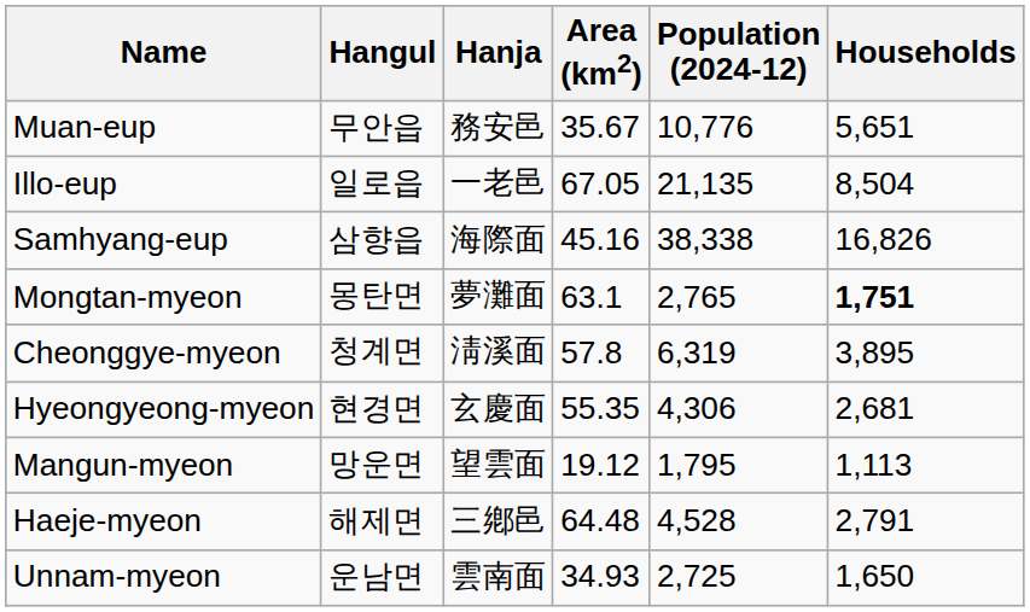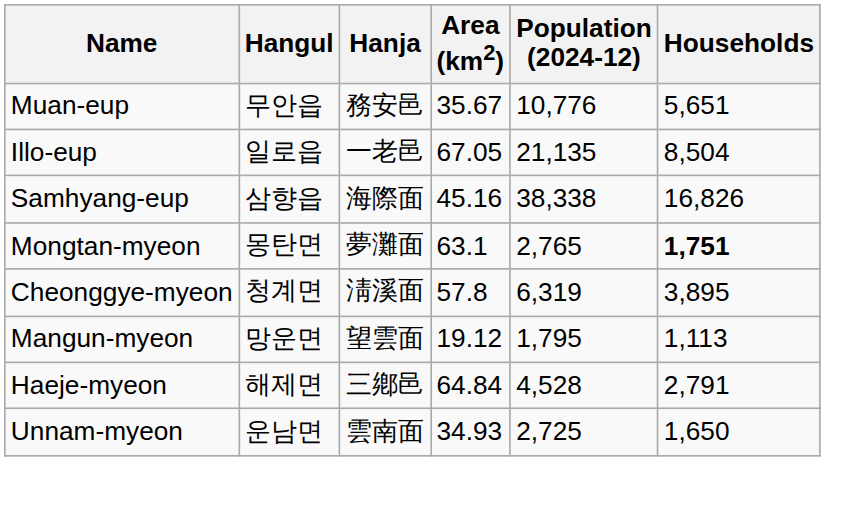 <table class="wikitable">
 <tr>
 <th>Name</th>
 <th>Hangul</th>
 <th>Hanja</th>
 <th>Area<br> (km<sup>2</sup>)</th>
 <th>Population<br> (2024-12)</th>
 <th>Households</th>
 </tr>
 <tr>
 <td>Muan-eup</td>
 <td>무안읍</td>
 <td>務安邑</td>
 <td>35.67</td>
 <td>10,776</td>
 <td>5,651</td>
 </tr>
 <tr>
 <td>Illo-eup</td>
 <td>일로읍</td>
 <td>一老邑</td>
 <td>67.05</td>
 <td>21,135</td>
 <td>8,504</td>
 </tr>
 <tr>
 <td>Samhyang-eup</td>
 <td>삼향읍</td>
 <td>海際面</td>
 <td>45.16</td>
 <td>38,338</td>
 <td>16,826</td>
 </tr>
 <tr>
 <td>Mongtan-myeon</td>
 <td>몽탄면</td>
 <td>夢灘面</td>
 <td>63.1</td>
 <td>2,765</td>
 <td><strong>1,751</strong></td>
 </tr>
 <tr>
 <td>Cheonggye-myeon</td>
 <td>청계면</td>
 <td>淸溪面</td>
 <td>57.8</td>
 <td>6,319</td>
 <td>3,895</td>
 </tr>
 <tr>
-<td>Hyeongyeong-myeon</td>
-<td>현경면</td>
-<td>玄慶面</td>
-<td>55.35</td>
-<td>4,306</td>
-<td>2,681</td>
-</tr>
-<tr>
 <td>Mangun-myeon</td>
 <td>망운면</td>
 <td>望雲面</td>
 <td>19.12</td>
 <td>1,795</td>
 <td>1,113</td>
 </tr>
 <tr>
 <td>Haeje-myeon</td>
 <td>해제면</td>
 <td>三鄕邑</td>
-<td>64.48</td>
+<td>64.84</td>
 <td>4,528</td>
 <td>2,791</td>
 </tr>
 <tr>
 <td>Unnam-myeon</td>
 <td>운남면</td>
 <td>雲南面</td>
 <td>34.93</td>
 <td>2,725</td>
 <td>1,650</td>
 </tr>
 </table>
